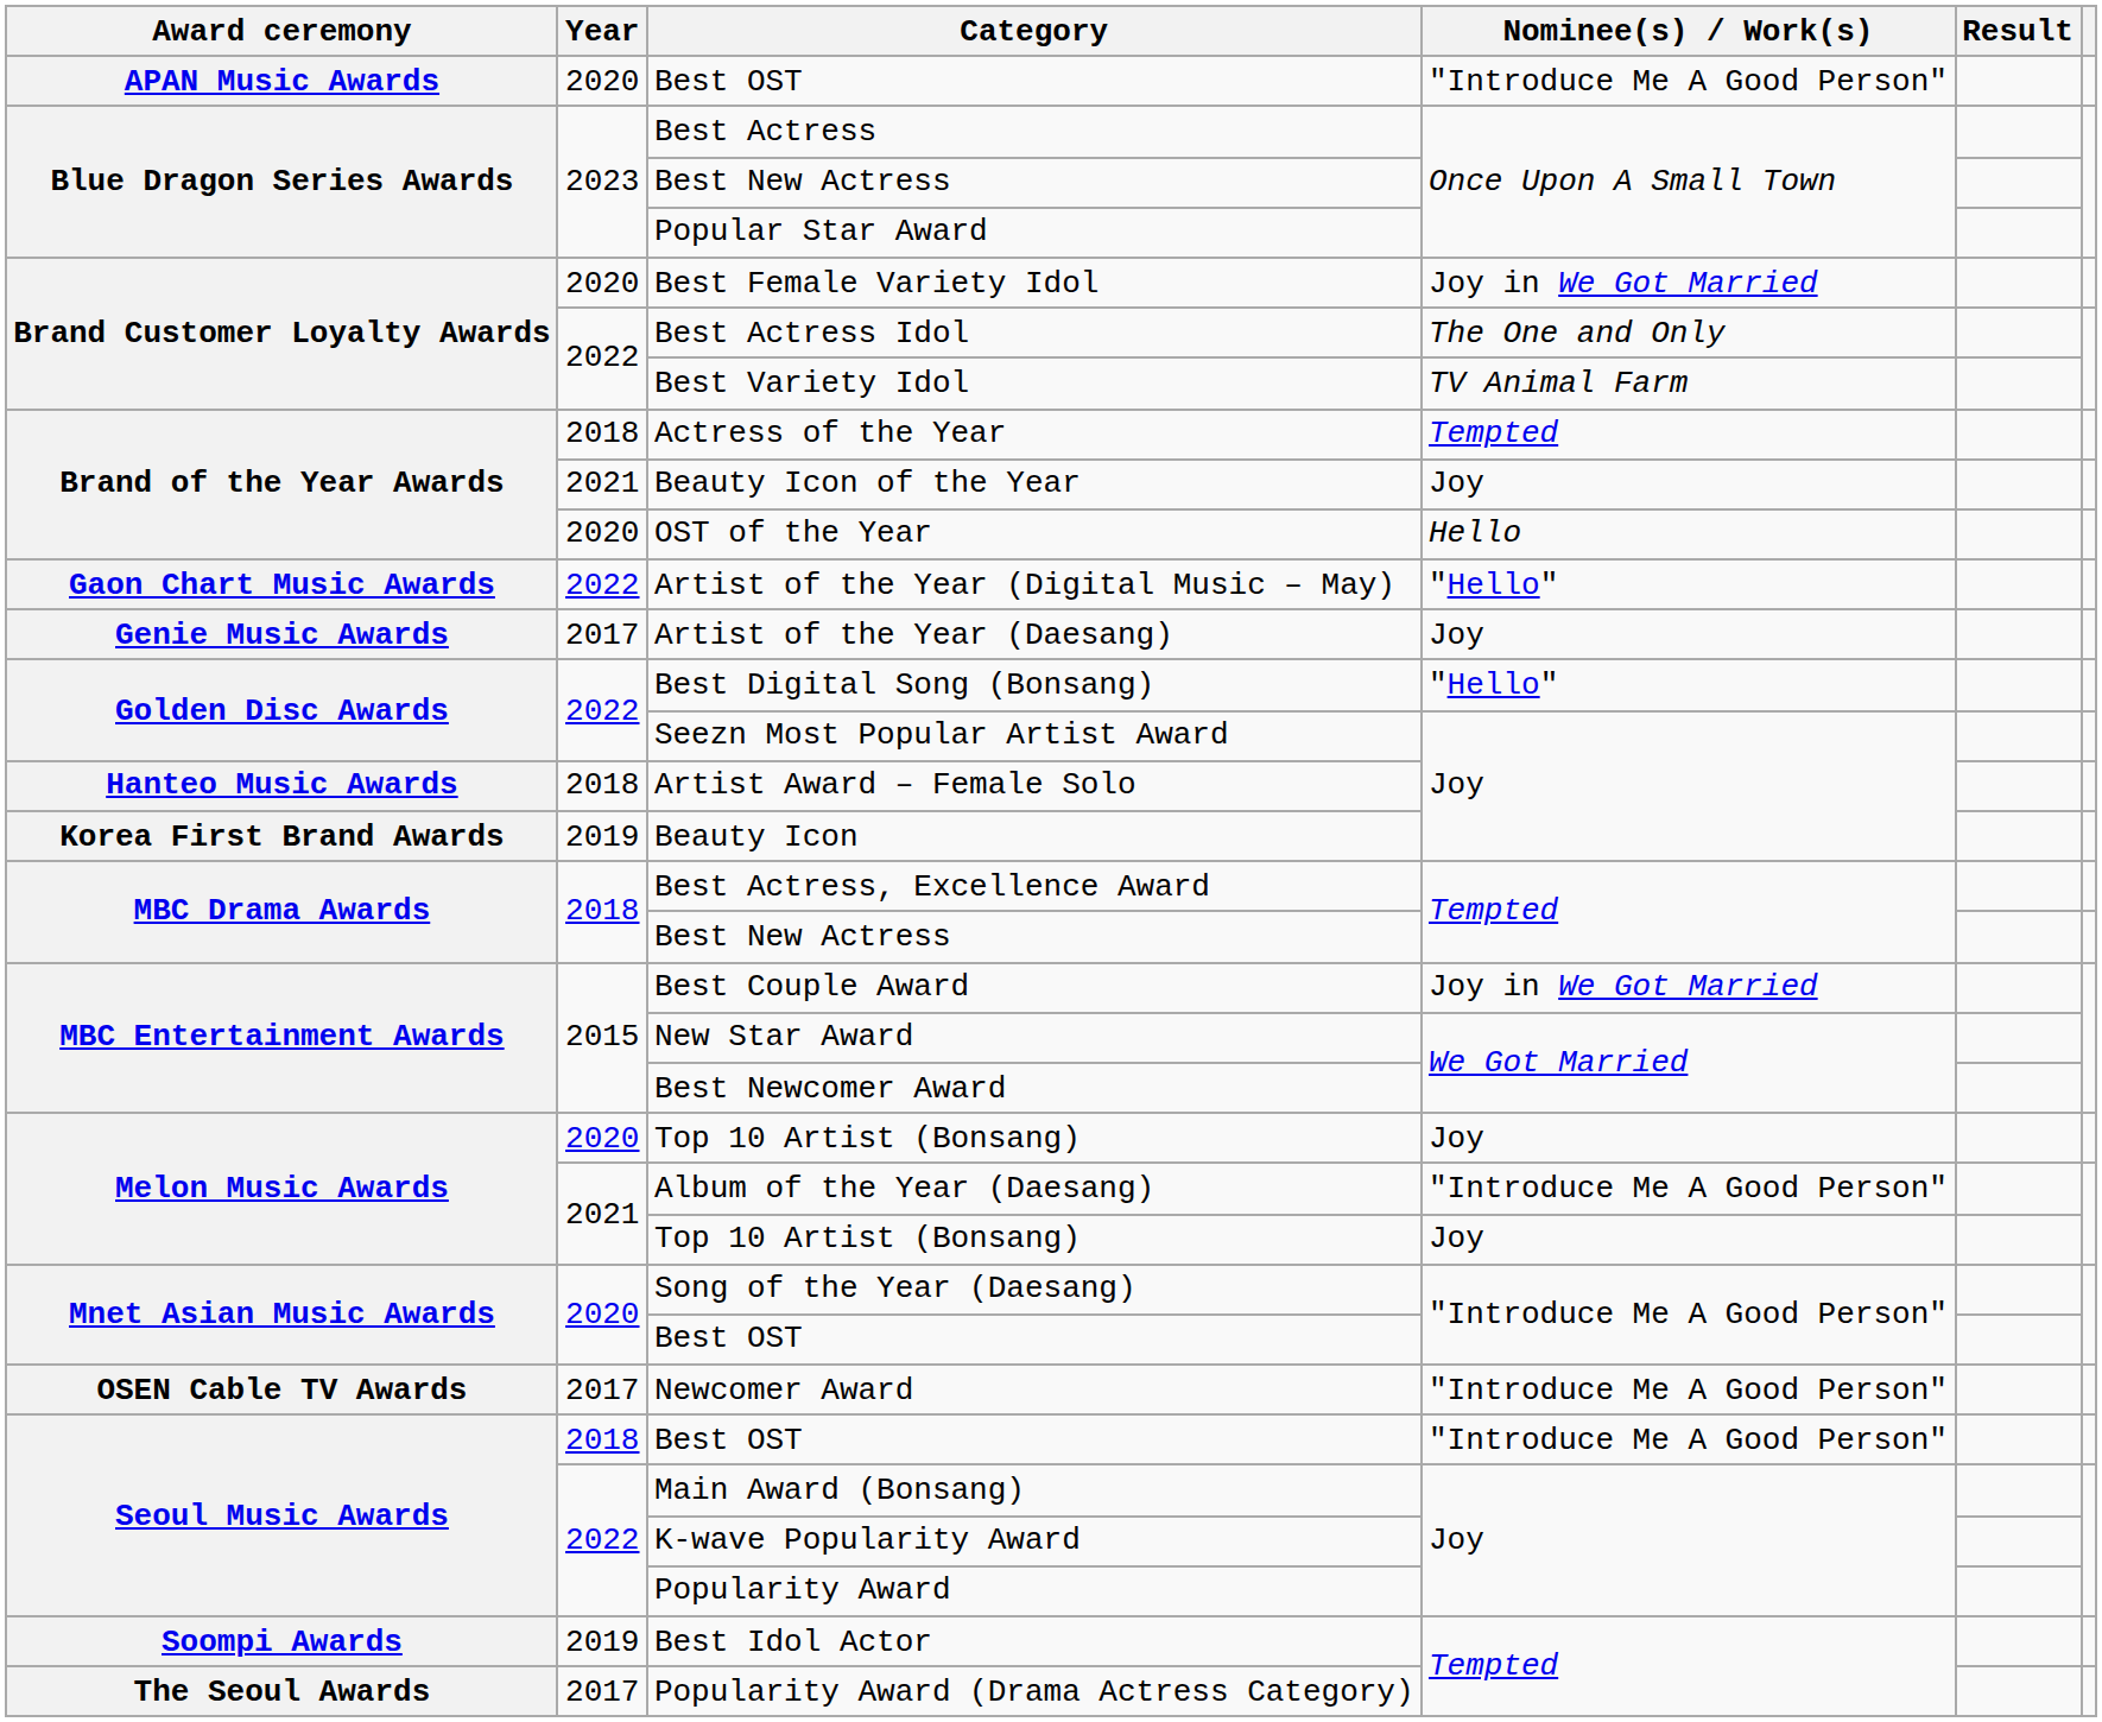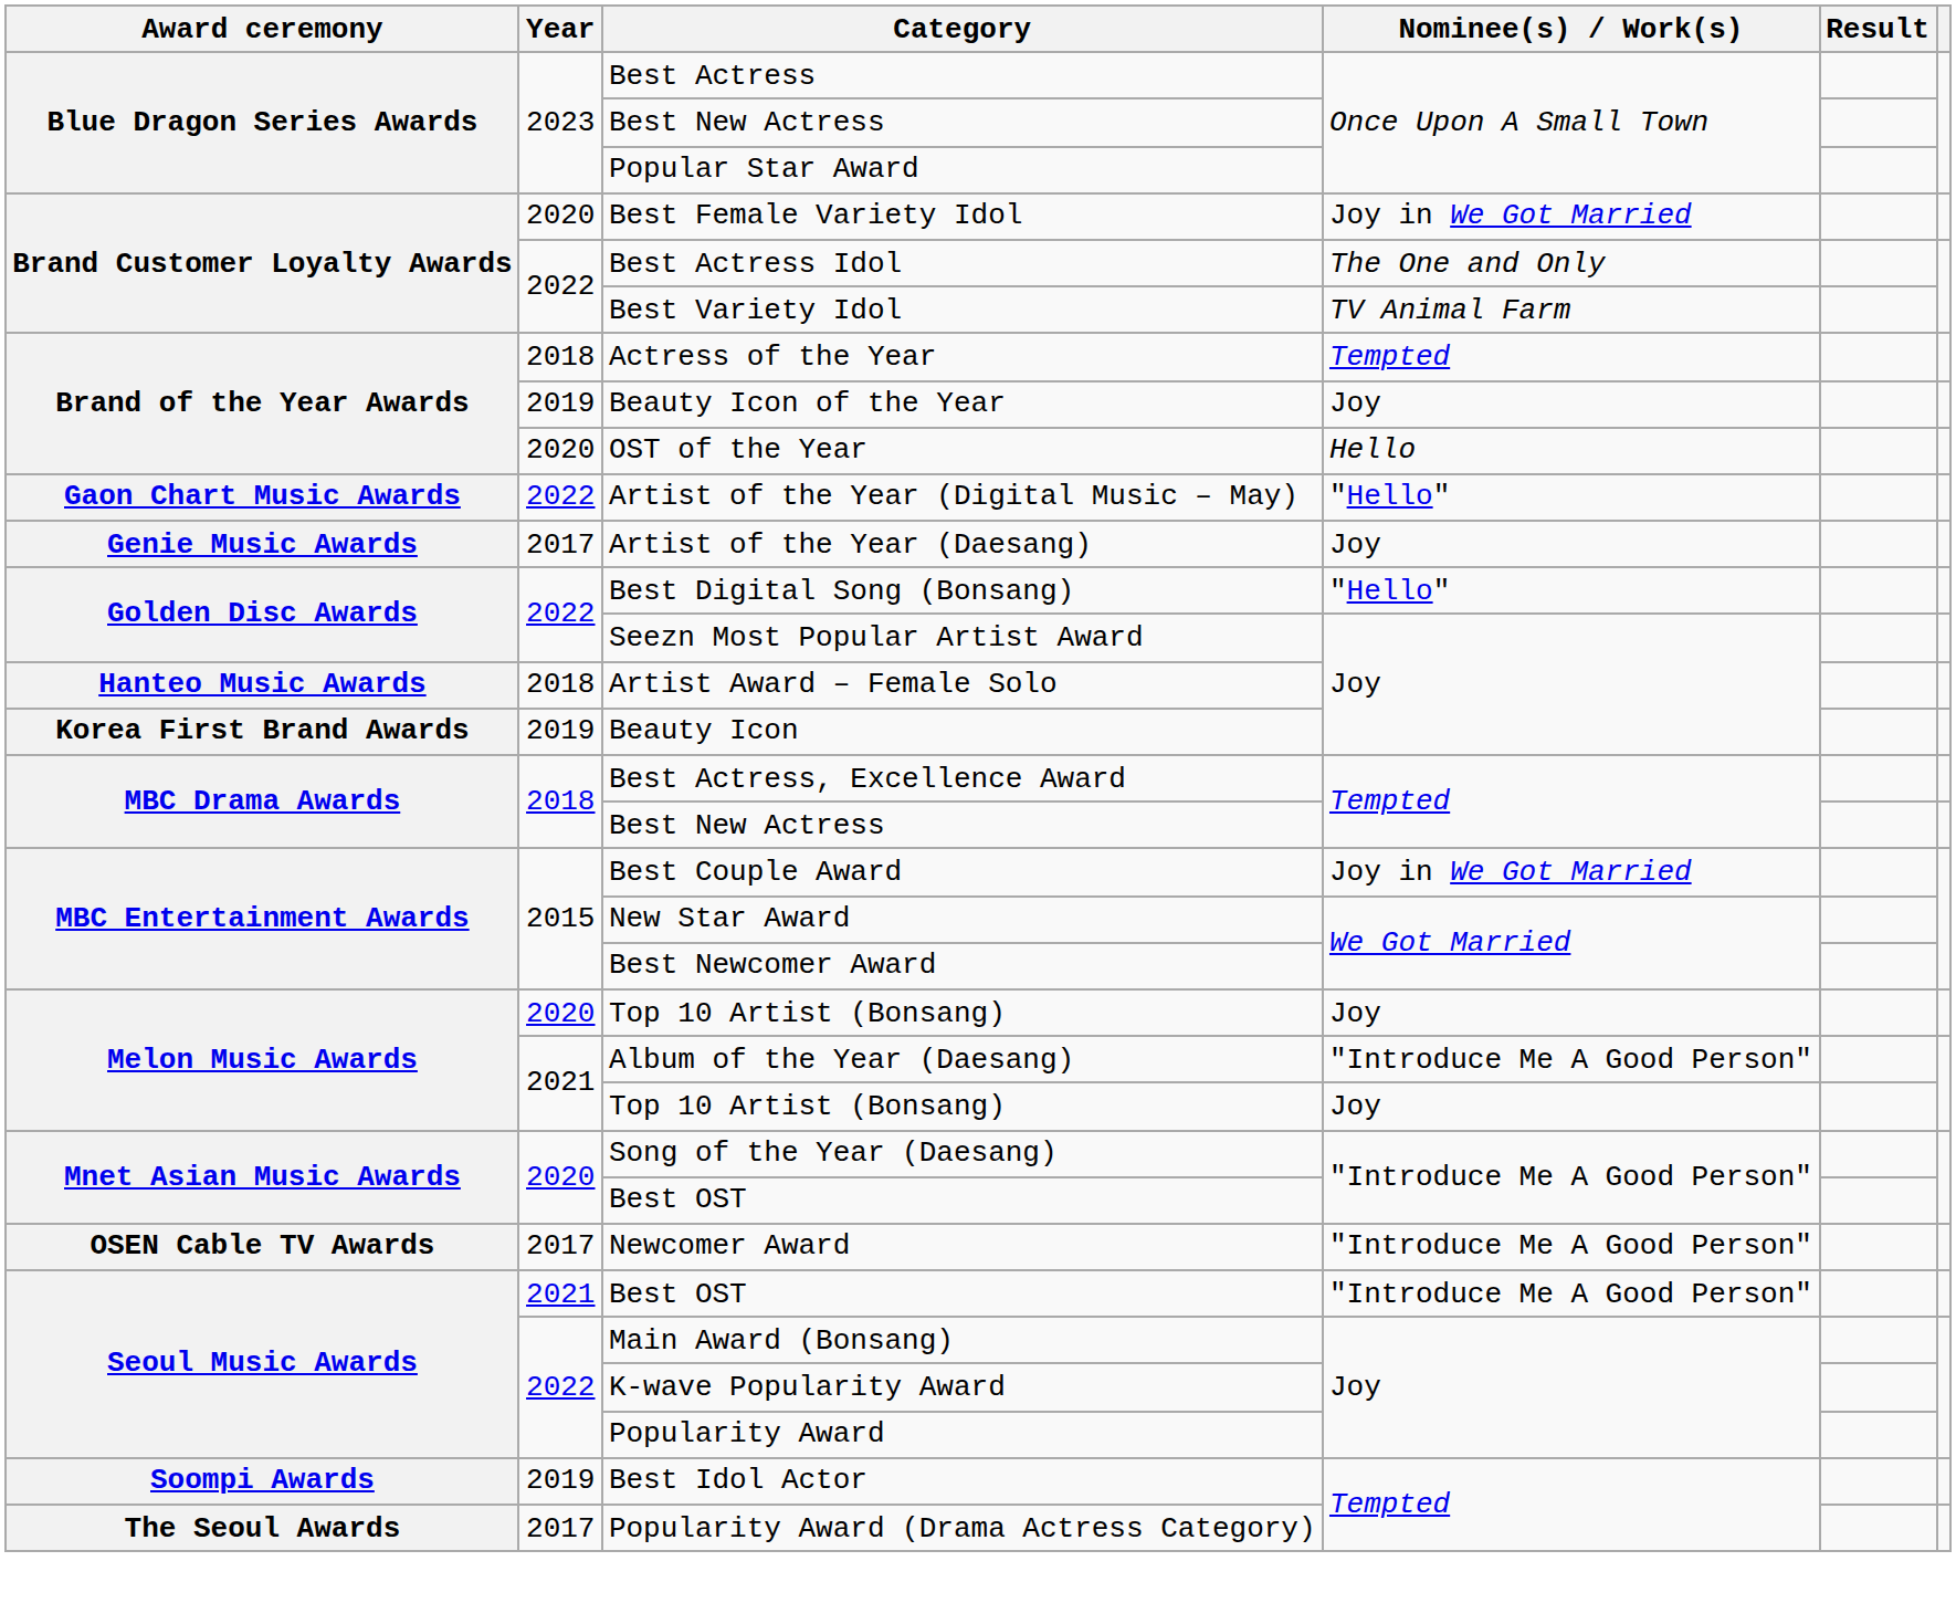 <table class="wikitable plainrowheaders sortable">
 <tr>
 <th scope="col">Award ceremony</th>
 <th scope="col">Year</th>
 <th scope="col">Category</th>
 <th scope="col">Nominee(s) / Work(s)</th>
 <th scope="col">Result</th>
 <th scope="col" class="unsortable"></th>
-</tr>
-<tr>
-<th scope="row"><a href='#'>APAN Music Awards</a></th>
-<td style="text-align:center">2020</td>
-<td>Best OST</td>
-<td>"Introduce Me A Good Person"</td>
-<td></td>
-<td style="text-align:center"></td>
 </tr>
 <tr>
 <th scope="row" rowspan="3">Blue Dragon Series Awards</th>
 <td rowspan="3" style="text-align:center">2023</td>
 <td>Best Actress</td>
 <td rowspan="3"><em>Once Upon A Small Town</em></td>
 <td></td>
 <td rowspan="3" style="text-align:center"></td>
 </tr>
 <tr>
 <td>Best New Actress</td>
 <td></td>
 </tr>
 <tr>
 <td>Popular Star Award</td>
 <td></td>
 </tr>
 <tr>
 <th scope="row" rowspan="3">Brand Customer Loyalty Awards</th>
 <td style="text-align:center">2020</td>
 <td>Best Female Variety Idol</td>
 <td>Joy  in <em><a href='#'>We Got Married</a></em></td>
 <td></td>
 <td style="text-align:center"></td>
 </tr>
 <tr>
 <td rowspan="2" style="text-align:center">2022</td>
 <td>Best Actress Idol</td>
 <td><em>The One and Only</em></td>
 <td></td>
 <td rowspan="2" style="text-align:center"></td>
 </tr>
 <tr>
 <td>Best Variety Idol</td>
 <td><em>TV Animal Farm</em></td>
 <td></td>
 </tr>
 <tr>
 <th scope="row" rowspan="3">Brand of the Year Awards</th>
 <td style="text-align:center">2018</td>
 <td>Actress of the Year</td>
 <td><em><a href='#'>Tempted</a></em></td>
 <td></td>
 <td style="text-align:center"></td>
 </tr>
 <tr>
-<td style="text-align:center">2021</td>
+<td style="text-align:center">2019</td>
 <td>Beauty Icon of the Year</td>
 <td>Joy</td>
 <td></td>
 <td style="text-align:center"></td>
 </tr>
 <tr>
 <td style="text-align:center">2020</td>
 <td>OST of the Year</td>
 <td><em>Hello</em></td>
 <td></td>
 <td style="text-align:center"></td>
 </tr>
 <tr>
 <th scope="row"><a href='#'>Gaon Chart Music Awards</a></th>
 <td style="text-align:center"><a href='#'>2022</a></td>
 <td>Artist of the Year (Digital Music – May)</td>
 <td>"<a href='#'>Hello</a>"</td>
 <td></td>
 <td style="text-align:center"></td>
 </tr>
 <tr>
 <th scope="row"><a href='#'>Genie Music Awards</a></th>
 <td style="text-align:center">2017</td>
 <td>Artist of the Year (Daesang)</td>
 <td>Joy</td>
 <td></td>
 <td style="text-align:center"></td>
 </tr>
 <tr>
 <th scope="row" rowspan="2"><a href='#'>Golden Disc Awards</a></th>
 <td rowspan="2" style="text-align:center"><a href='#'>2022</a></td>
 <td>Best Digital Song (Bonsang)</td>
 <td>"<a href='#'>Hello</a>"</td>
 <td></td>
 <td style="text-align:center"></td>
 </tr>
 <tr>
 <td>Seezn Most Popular Artist Award</td>
 <td rowspan="3">Joy</td>
 <td></td>
 <td style="text-align:center"></td>
 </tr>
 <tr>
 <th scope="row"><a href='#'>Hanteo Music Awards</a></th>
 <td style="text-align:center">2018</td>
 <td>Artist Award – Female Solo</td>
 <td></td>
 <td style="text-align:center"></td>
 </tr>
 <tr>
 <th scope="row">Korea First Brand Awards</th>
 <td style="text-align:center">2019</td>
 <td>Beauty Icon</td>
 <td></td>
 <td style="text-align:center"></td>
 </tr>
 <tr>
 <th scope="row" rowspan="2"><a href='#'>MBC Drama Awards</a></th>
 <td rowspan="2" style="text-align:center"><a href='#'>2018</a></td>
 <td>Best Actress, Excellence Award</td>
 <td rowspan="2"><em><a href='#'>Tempted</a></em></td>
 <td></td>
 <td style="text-align:center"></td>
 </tr>
 <tr>
 <td>Best New Actress</td>
 <td></td>
 <td style="text-align:center"></td>
 </tr>
 <tr>
 <th scope="row" rowspan="3"><a href='#'>MBC Entertainment Awards</a></th>
 <td rowspan="3" style="text-align:center">2015</td>
 <td>Best Couple Award</td>
 <td>Joy  in <em><a href='#'>We Got Married</a></em></td>
 <td></td>
 <td rowspan="3" style="text-align:center"></td>
 </tr>
 <tr>
 <td>New Star Award</td>
 <td rowspan="2"><em><a href='#'>We Got Married</a></em></td>
 <td></td>
 </tr>
 <tr>
 <td>Best Newcomer Award</td>
 <td></td>
 </tr>
 <tr>
 <th scope="row" rowspan="3"><a href='#'>Melon Music Awards</a></th>
 <td style="text-align:center"><a href='#'>2020</a></td>
 <td>Top 10 Artist (Bonsang)</td>
 <td>Joy</td>
 <td></td>
 <td style="text-align:center"></td>
 </tr>
 <tr>
 <td rowspan="2" style="text-align:center">2021</td>
 <td>Album of the Year (Daesang)</td>
 <td>"Introduce Me A Good Person"</td>
 <td></td>
 <td rowspan="2" style="text-align:center"></td>
 </tr>
 <tr>
 <td>Top 10 Artist (Bonsang)</td>
 <td>Joy</td>
 <td></td>
 </tr>
 <tr>
 <th scope="row" rowspan="2"><a href='#'>Mnet Asian Music Awards</a></th>
 <td rowspan="2" style="text-align:center"><a href='#'>2020</a></td>
 <td>Song of the Year (Daesang)</td>
 <td rowspan="2">"Introduce Me A Good Person"</td>
 <td></td>
 <td rowspan="2" style="text-align:center"></td>
 </tr>
 <tr>
 <td>Best OST</td>
 <td></td>
 </tr>
 <tr>
 <th scope="row">OSEN Cable TV Awards</th>
 <td style="text-align:center">2017</td>
 <td>Newcomer Award</td>
 <td>"Introduce Me A Good Person"</td>
 <td></td>
 <td style="text-align:center"></td>
 </tr>
 <tr>
 <th scope="row" rowspan="4"><a href='#'>Seoul Music Awards</a></th>
-<td style="text-align:center"><a href='#'>2018</a></td>
+<td style="text-align:center"><a href='#'>2021</a></td>
 <td>Best OST</td>
 <td>"Introduce Me A Good Person"</td>
 <td></td>
 <td style="text-align:center"></td>
 </tr>
 <tr>
 <td rowspan="3" style="text-align:center"><a href='#'>2022</a></td>
 <td>Main Award (Bonsang)</td>
 <td rowspan="3">Joy</td>
 <td></td>
 <td rowspan="3" style="text-align:center"></td>
 </tr>
 <tr>
 <td>K-wave Popularity Award</td>
 <td></td>
 </tr>
 <tr>
 <td>Popularity Award</td>
 <td></td>
 </tr>
 <tr>
 <th scope="row"><a href='#'>Soompi Awards</a></th>
 <td style="text-align:center">2019</td>
 <td>Best Idol Actor</td>
 <td rowspan="2"><em><a href='#'>Tempted</a></em></td>
 <td></td>
 <td style="text-align:center"></td>
 </tr>
 <tr>
 <th scope="row">The Seoul Awards</th>
 <td style="text-align:center">2017</td>
 <td>Popularity Award (Drama Actress Category)</td>
 <td></td>
 <td style="text-align:center"></td>
 </tr>
 </table>
